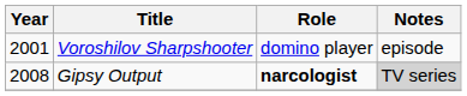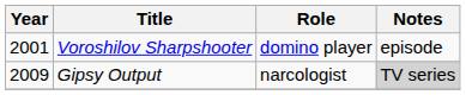 <table class="wikitable sortable">
 <tr>
 <th>Year</th>
 <th>Title</th>
 <th>Role</th>
 <th class="unsortable">Notes</th>
 </tr>
 <tr>
 <td>2001</td>
 <td><em><a href='#'>Voroshilov Sharpshooter</a></em></td>
 <td><a href='#'>domino</a> player</td>
 <td>episode</td>
 </tr>
 <tr>
-<td>2008</td>
+<td>2009</td>
 <td><em>Gipsy Оutput</em></td>
-<td><strong>narcologist</strong></td>
+<td>narcologist</td>
 <td style="background: lightgrey;">TV series</td>
 </tr>
 <tr>
 </tr>
 </table>
